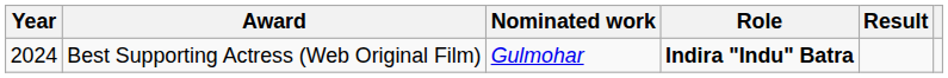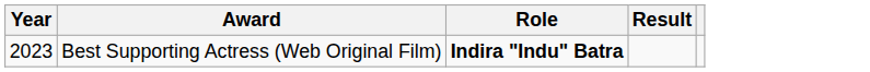 <table class="wikitable">
 <tr>
 <th>Year</th>
 <th>Award</th>
-<th>Nominated work</th>
 <th>Role</th>
 <th>Result</th>
 <th></th>
 </tr>
 <tr>
-<td>2024</td>
+<td>2023</td>
 <td>Best Supporting Actress (Web Original Film)</td>
-<td><em><a href='#'>Gulmohar</a></em></td>
 <td><strong>Indira "Indu" Batra</strong></td>
 <td></td>
 <td></td>
 </tr>
 </table>
